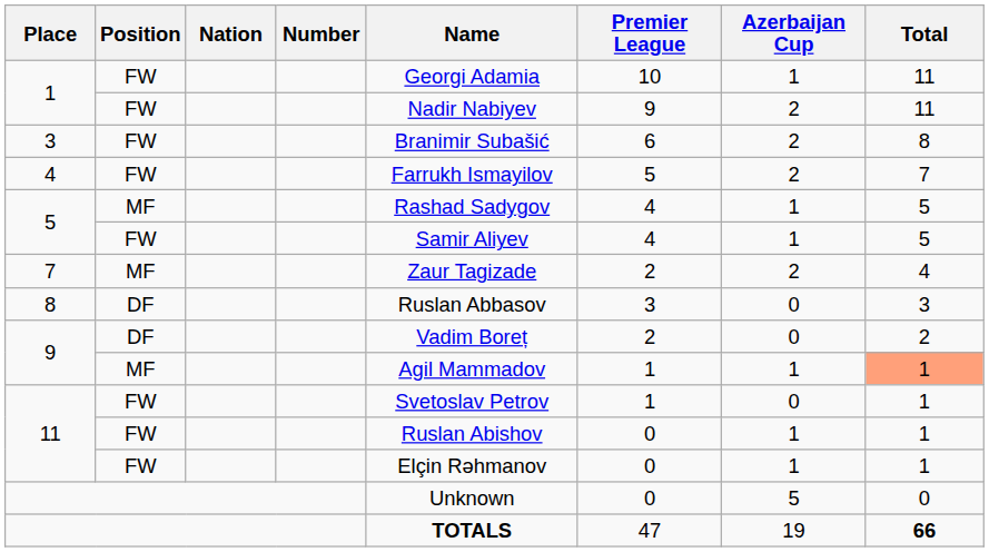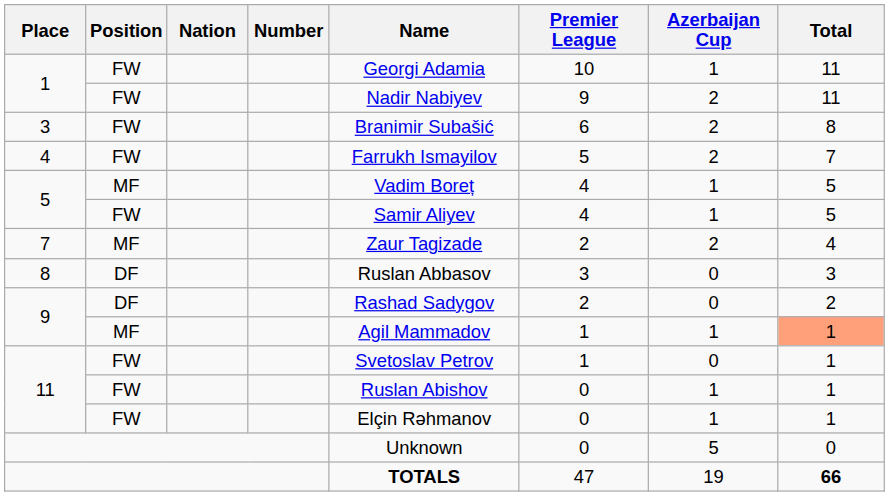 <table class="wikitable" style="font-size: 95%; text-align: center;">
 <tr>
 <th width=60>Place</th>
 <th width=60>Position</th>
 <th width=60>Nation</th>
 <th width=60>Number</th>
 <th width=150>Name</th>
 <th width=100><a href='#'>Premier League</a></th>
 <th width=100><a href='#'>Azerbaijan Cup</a></th>
 <th width=80>Total</th>
 </tr>
 <tr>
 <td rowspan="2">1</td>
 <td>FW</td>
 <td></td>
 <td></td>
 <td><a href='#'>Georgi Adamia</a></td>
 <td>10</td>
 <td>1</td>
 <td>11</td>
 </tr>
 <tr>
 <td>FW</td>
 <td></td>
 <td></td>
 <td><a href='#'>Nadir Nabiyev</a></td>
 <td>9</td>
 <td>2</td>
 <td>11</td>
 </tr>
 <tr>
 <td>3</td>
 <td>FW</td>
 <td></td>
 <td></td>
 <td><a href='#'>Branimir Subašić</a></td>
 <td>6</td>
 <td>2</td>
 <td>8</td>
 </tr>
 <tr>
 <td>4</td>
 <td>FW</td>
 <td></td>
 <td></td>
 <td><a href='#'>Farrukh Ismayilov</a></td>
 <td>5</td>
 <td>2</td>
 <td>7</td>
 </tr>
 <tr>
 <td rowspan="2">5</td>
 <td>MF</td>
 <td></td>
 <td></td>
-<td><a href='#'>Rashad Sadygov</a></td>
+<td><a href='#'>Vadim Boreț</a></td>
 <td>4</td>
 <td>1</td>
 <td>5</td>
 </tr>
 <tr>
 <td>FW</td>
 <td></td>
 <td></td>
 <td><a href='#'>Samir Aliyev</a></td>
 <td>4</td>
 <td>1</td>
 <td>5</td>
 </tr>
 <tr>
 <td>7</td>
 <td>MF</td>
 <td></td>
 <td></td>
 <td><a href='#'>Zaur Tagizade</a></td>
 <td>2</td>
 <td>2</td>
 <td>4</td>
 </tr>
 <tr>
 <td>8</td>
 <td>DF</td>
 <td></td>
 <td></td>
 <td>Ruslan Abbasov</td>
 <td>3</td>
 <td>0</td>
 <td>3</td>
 </tr>
 <tr>
 <td rowspan="2">9</td>
 <td>DF</td>
 <td></td>
 <td></td>
-<td><a href='#'>Vadim Boreț</a></td>
+<td><a href='#'>Rashad Sadygov</a></td>
 <td>2</td>
 <td>0</td>
 <td>2</td>
 </tr>
 <tr>
 <td>MF</td>
 <td></td>
 <td></td>
 <td><a href='#'>Agil Mammadov</a></td>
 <td>1</td>
 <td>1</td>
 <td style="background: lightsalmon;">1</td>
 </tr>
 <tr>
 <td rowspan="3">11</td>
 <td>FW</td>
 <td></td>
 <td></td>
 <td><a href='#'>Svetoslav Petrov</a></td>
 <td>1</td>
 <td>0</td>
 <td>1</td>
 </tr>
 <tr>
 <td>FW</td>
 <td></td>
 <td></td>
 <td><a href='#'>Ruslan Abishov</a></td>
 <td>0</td>
 <td>1</td>
 <td>1</td>
 </tr>
 <tr>
 <td>FW</td>
 <td></td>
 <td></td>
 <td>Elçin Rəhmanov</td>
 <td>0</td>
 <td>1</td>
 <td>1</td>
 </tr>
 <tr>
 <td colspan="4"></td>
 <td>Unknown</td>
 <td>0</td>
 <td>5</td>
 <td>0</td>
 </tr>
 <tr>
 <td colspan="4"></td>
 <td><strong>TOTALS</strong></td>
 <td>47</td>
 <td>19</td>
 <td><strong>66</strong></td>
 </tr>
 </table>
